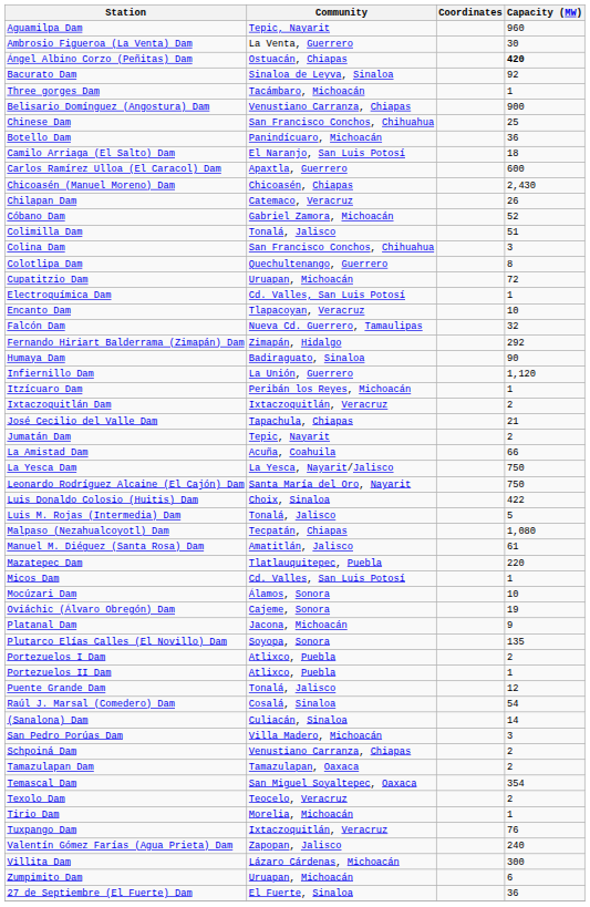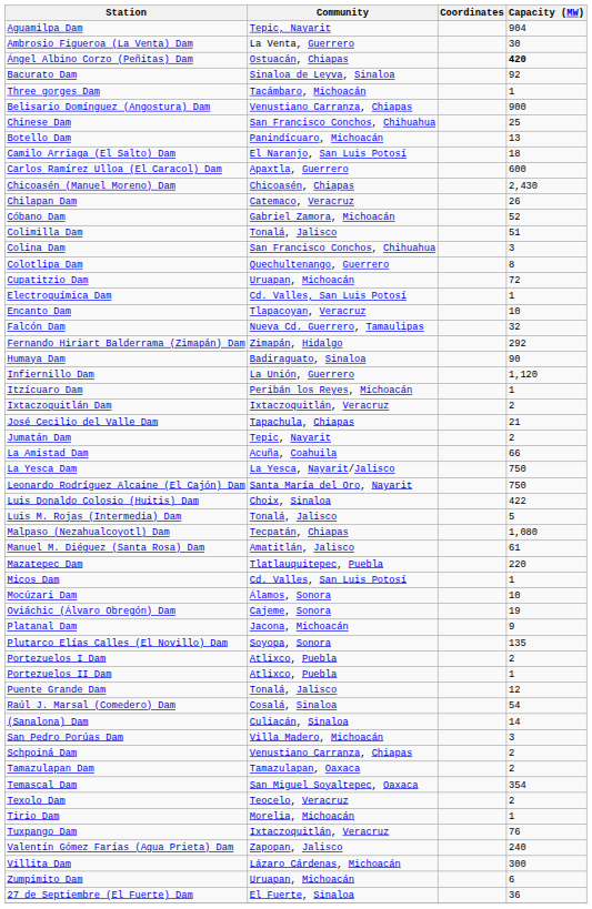 <table class="wikitable sortable">
 <tr>
 <th>Station</th>
 <th>Community</th>
 <th>Coordinates</th>
 <th>Capacity (<a href='#'>MW</a>)</th>
 </tr>
 <tr>
 <td><a href='#'>Aguamilpa Dam</a></td>
 <td><a href='#'>Tepic, Nayarit</a></td>
 <td></td>
-<td>960</td>
+<td>904</td>
 </tr>
 <tr>
 <td><a href='#'>Ambrosio Figueroa (La Venta) Dam</a></td>
 <td>La Venta, <a href='#'>Guerrero</a></td>
 <td></td>
 <td>30</td>
 </tr>
 <tr>
 <td><a href='#'>Ángel Albino Corzo (Peñitas) Dam</a></td>
 <td><a href='#'>Ostuacán</a>, <a href='#'>Chiapas</a></td>
 <td></td>
 <td><strong>420</strong></td>
 </tr>
 <tr>
 <td><a href='#'>Bacurato Dam</a></td>
 <td><a href='#'>Sinaloa de Leyva</a>, <a href='#'>Sinaloa</a></td>
 <td></td>
 <td>92</td>
 </tr>
 <tr>
 <td><a href='#'>Three gorges Dam</a></td>
 <td><a href='#'>Tacámbaro</a>, <a href='#'>Michoacán</a></td>
 <td></td>
 <td>1</td>
 </tr>
 <tr>
 <td><a href='#'>Belisario Domínguez (Angostura) Dam</a></td>
 <td><a href='#'>Venustiano Carranza</a>, <a href='#'>Chiapas</a></td>
 <td></td>
 <td>900</td>
 </tr>
 <tr>
 <td><a href='#'>Chinese Dam</a></td>
 <td><a href='#'>San Francisco Conchos</a>, <a href='#'>Chihuahua</a></td>
 <td></td>
 <td>25</td>
 </tr>
 <tr>
 <td><a href='#'>Botello Dam</a></td>
 <td><a href='#'>Panindícuaro</a>, <a href='#'>Michoacán</a></td>
 <td></td>
-<td>36</td>
+<td>13</td>
 </tr>
 <tr>
 <td><a href='#'>Camilo Arriaga (El Salto) Dam</a></td>
 <td><a href='#'>El Naranjo</a>, <a href='#'>San Luis Potosí</a></td>
 <td></td>
 <td>18</td>
 </tr>
 <tr>
 <td><a href='#'>Carlos Ramírez Ulloa (El Caracol) Dam</a></td>
 <td><a href='#'>Apaxtla</a>, <a href='#'>Guerrero</a></td>
 <td></td>
 <td>600</td>
 </tr>
 <tr>
 <td><a href='#'>Chicoasén (Manuel Moreno) Dam</a></td>
 <td><a href='#'>Chicoasén</a>, <a href='#'>Chiapas</a></td>
 <td></td>
 <td>2,430</td>
 </tr>
 <tr>
 <td><a href='#'>Chilapan Dam</a></td>
 <td><a href='#'>Catemaco</a>, <a href='#'>Veracruz</a></td>
 <td></td>
 <td>26</td>
 </tr>
 <tr>
 <td><a href='#'>Cóbano Dam</a></td>
 <td><a href='#'>Gabriel Zamora</a>, <a href='#'>Michoacán</a></td>
 <td></td>
 <td>52</td>
 </tr>
 <tr>
 <td><a href='#'>Colimilla Dam</a></td>
 <td><a href='#'>Tonalá</a>, <a href='#'>Jalisco</a></td>
 <td></td>
 <td>51</td>
 </tr>
 <tr>
 <td><a href='#'>Colina Dam</a></td>
 <td><a href='#'>San Francisco Conchos</a>, <a href='#'>Chihuahua</a></td>
 <td></td>
 <td>3</td>
 </tr>
 <tr>
 <td><a href='#'>Colotlipa Dam</a></td>
 <td><a href='#'>Quechultenango</a>, <a href='#'>Guerrero</a></td>
 <td></td>
 <td>8</td>
 </tr>
 <tr>
 <td><a href='#'>Cupatitzio Dam</a></td>
 <td><a href='#'>Uruapan</a>, <a href='#'>Michoacán</a></td>
 <td></td>
 <td>72</td>
 </tr>
 <tr>
 <td><a href='#'>Electroquímica Dam</a></td>
 <td><a href='#'>Cd. Valles, San Luis Potosí</a></td>
 <td></td>
 <td>1</td>
 </tr>
 <tr>
 <td><a href='#'>Encanto Dam</a></td>
 <td><a href='#'>Tlapacoyan</a>, <a href='#'>Veracruz</a></td>
 <td></td>
 <td>10</td>
 </tr>
 <tr>
 <td><a href='#'>Falcón Dam</a></td>
 <td><a href='#'>Nueva Cd. Guerrero</a>, <a href='#'>Tamaulipas</a></td>
 <td></td>
 <td>32</td>
 </tr>
 <tr>
 <td><a href='#'>Fernando Hiriart Balderrama (Zimapán) Dam</a></td>
 <td><a href='#'>Zimapán</a>, <a href='#'>Hidalgo</a></td>
 <td></td>
 <td>292</td>
 </tr>
 <tr>
 <td><a href='#'>Humaya Dam</a></td>
 <td><a href='#'>Badiraguato</a>, <a href='#'>Sinaloa</a></td>
 <td></td>
 <td>90</td>
 </tr>
 <tr>
 <td><a href='#'>Infiernillo Dam</a></td>
 <td><a href='#'>La Unión</a>, <a href='#'>Guerrero</a></td>
 <td></td>
 <td>1,120</td>
 </tr>
 <tr>
 <td><a href='#'>Itzícuaro Dam</a></td>
 <td><a href='#'>Peribán los Reyes</a>, <a href='#'>Michoacán</a></td>
 <td></td>
 <td>1</td>
 </tr>
 <tr>
 <td><a href='#'>Ixtaczoquitlán Dam</a></td>
 <td><a href='#'>Ixtaczoquitlán</a>, <a href='#'>Veracruz</a></td>
 <td></td>
 <td>2</td>
 </tr>
 <tr>
 <td><a href='#'>José Cecilio del Valle Dam</a></td>
 <td><a href='#'>Tapachula</a>, <a href='#'>Chiapas</a></td>
 <td></td>
 <td>21</td>
 </tr>
 <tr>
 <td><a href='#'>Jumatán Dam</a></td>
 <td><a href='#'>Tepic</a>, <a href='#'>Nayarit</a></td>
 <td></td>
 <td>2</td>
 </tr>
 <tr>
 <td><a href='#'>La Amistad Dam</a></td>
 <td><a href='#'>Acuña</a>, <a href='#'>Coahuila</a></td>
 <td></td>
 <td>66</td>
 </tr>
 <tr>
 <td><a href='#'>La Yesca Dam</a></td>
 <td><a href='#'>La Yesca</a>, <a href='#'>Nayarit</a>/<a href='#'>Jalisco</a></td>
 <td></td>
 <td>750</td>
 </tr>
 <tr>
 <td><a href='#'>Leonardo Rodríguez Alcaine (El Cajón) Dam</a></td>
 <td><a href='#'>Santa María del Oro</a>, <a href='#'>Nayarit</a></td>
 <td></td>
 <td>750</td>
 </tr>
 <tr>
 <td><a href='#'>Luis Donaldo Colosio (Huitis) Dam</a></td>
 <td><a href='#'>Choix</a>, <a href='#'>Sinaloa</a></td>
 <td></td>
 <td>422</td>
 </tr>
 <tr>
 <td><a href='#'>Luis M. Rojas (Intermedia) Dam</a></td>
 <td><a href='#'>Tonalá</a>, <a href='#'>Jalisco</a></td>
 <td></td>
 <td>5</td>
 </tr>
 <tr>
 <td><a href='#'>Malpaso (Nezahualcoyotl) Dam</a></td>
 <td><a href='#'>Tecpatán</a>, <a href='#'>Chiapas</a></td>
 <td></td>
 <td>1,080</td>
 </tr>
 <tr>
 <td><a href='#'>Manuel M. Diéguez (Santa Rosa) Dam</a></td>
 <td><a href='#'>Amatitlán</a>, <a href='#'>Jalisco</a></td>
 <td></td>
 <td>61</td>
 </tr>
 <tr>
 <td><a href='#'>Mazatepec Dam</a></td>
 <td><a href='#'>Tlatlauquitepec</a>, <a href='#'>Puebla</a></td>
 <td></td>
 <td>220</td>
 </tr>
 <tr>
 <td><a href='#'>Micos Dam</a></td>
 <td><a href='#'>Cd. Valles</a>, <a href='#'>San Luis Potosí</a></td>
 <td></td>
 <td>1</td>
 </tr>
 <tr>
 <td><a href='#'>Mocúzari Dam</a></td>
 <td><a href='#'>Álamos</a>, <a href='#'>Sonora</a></td>
 <td></td>
 <td>10</td>
 </tr>
 <tr>
 <td><a href='#'>Oviáchic (Álvaro Obregón) Dam</a></td>
 <td><a href='#'>Cajeme</a>, <a href='#'>Sonora</a></td>
 <td></td>
 <td>19</td>
 </tr>
 <tr>
 <td><a href='#'>Platanal Dam</a></td>
 <td><a href='#'>Jacona</a>, <a href='#'>Michoacán</a></td>
 <td></td>
 <td>9</td>
 </tr>
 <tr>
 <td><a href='#'>Plutarco Elías Calles (El Novillo) Dam</a></td>
 <td><a href='#'>Soyopa</a>, <a href='#'>Sonora</a></td>
 <td></td>
 <td>135</td>
 </tr>
 <tr>
 <td><a href='#'>Portezuelos I Dam</a></td>
 <td><a href='#'>Atlixco</a>, <a href='#'>Puebla</a></td>
 <td></td>
 <td>2</td>
 </tr>
 <tr>
 <td><a href='#'>Portezuelos II Dam</a></td>
 <td><a href='#'>Atlixco</a>, <a href='#'>Puebla</a></td>
 <td></td>
 <td>1</td>
 </tr>
 <tr>
 <td><a href='#'>Puente Grande Dam</a></td>
 <td><a href='#'>Tonalá</a>, <a href='#'>Jalisco</a></td>
 <td></td>
 <td>12</td>
 </tr>
 <tr>
 <td><a href='#'>Raúl J. Marsal (Comedero) Dam</a></td>
 <td><a href='#'>Cosalá</a>, <a href='#'>Sinaloa</a></td>
 <td></td>
 <td>54</td>
 </tr>
 <tr>
 <td><a href='#'>(Sanalona) Dam</a></td>
 <td><a href='#'>Culiacán</a>, <a href='#'>Sinaloa</a></td>
 <td></td>
 <td>14</td>
 </tr>
 <tr>
 <td><a href='#'>San Pedro Porúas Dam</a></td>
 <td><a href='#'>Villa Madero</a>, <a href='#'>Michoacán</a></td>
 <td></td>
 <td>3</td>
 </tr>
 <tr>
 <td><a href='#'>Schpoiná Dam</a></td>
 <td><a href='#'>Venustiano Carranza</a>, <a href='#'>Chiapas</a></td>
 <td></td>
 <td>2</td>
 </tr>
 <tr>
 <td><a href='#'>Tamazulapan Dam</a></td>
 <td><a href='#'>Tamazulapan</a>, <a href='#'>Oaxaca</a></td>
 <td></td>
 <td>2</td>
 </tr>
 <tr>
 <td><a href='#'>Temascal Dam</a></td>
 <td><a href='#'>San Miguel Soyaltepec</a>, <a href='#'>Oaxaca</a></td>
 <td></td>
 <td>354</td>
 </tr>
 <tr>
 <td><a href='#'>Texolo Dam</a></td>
 <td><a href='#'>Teocelo</a>, <a href='#'>Veracruz</a></td>
 <td></td>
 <td>2</td>
 </tr>
 <tr>
 <td><a href='#'>Tirio Dam</a></td>
 <td><a href='#'>Morelia</a>, <a href='#'>Michoacán</a></td>
 <td></td>
 <td>1</td>
 </tr>
 <tr>
 <td><a href='#'>Tuxpango Dam</a></td>
 <td><a href='#'>Ixtaczoquitlán</a>, <a href='#'>Veracruz</a></td>
 <td></td>
 <td>76</td>
 </tr>
 <tr>
 <td><a href='#'>Valentín Gómez Farías (Agua Prieta) Dam</a></td>
 <td><a href='#'>Zapopan</a>, <a href='#'>Jalisco</a></td>
 <td></td>
 <td>240</td>
 </tr>
 <tr>
 <td><a href='#'>Villita Dam</a></td>
 <td><a href='#'>Lázaro Cárdenas</a>, <a href='#'>Michoacán</a></td>
 <td></td>
 <td>300</td>
 </tr>
 <tr>
 <td><a href='#'>Zumpimito Dam</a></td>
 <td><a href='#'>Uruapan</a>, <a href='#'>Michoacán</a></td>
 <td></td>
 <td>6</td>
 </tr>
 <tr>
 <td><a href='#'>27 de Septiembre (El Fuerte) Dam</a></td>
 <td><a href='#'>El Fuerte</a>, <a href='#'>Sinaloa</a></td>
 <td></td>
 <td>36</td>
 </tr>
 <tr>
 </tr>
 </table>
